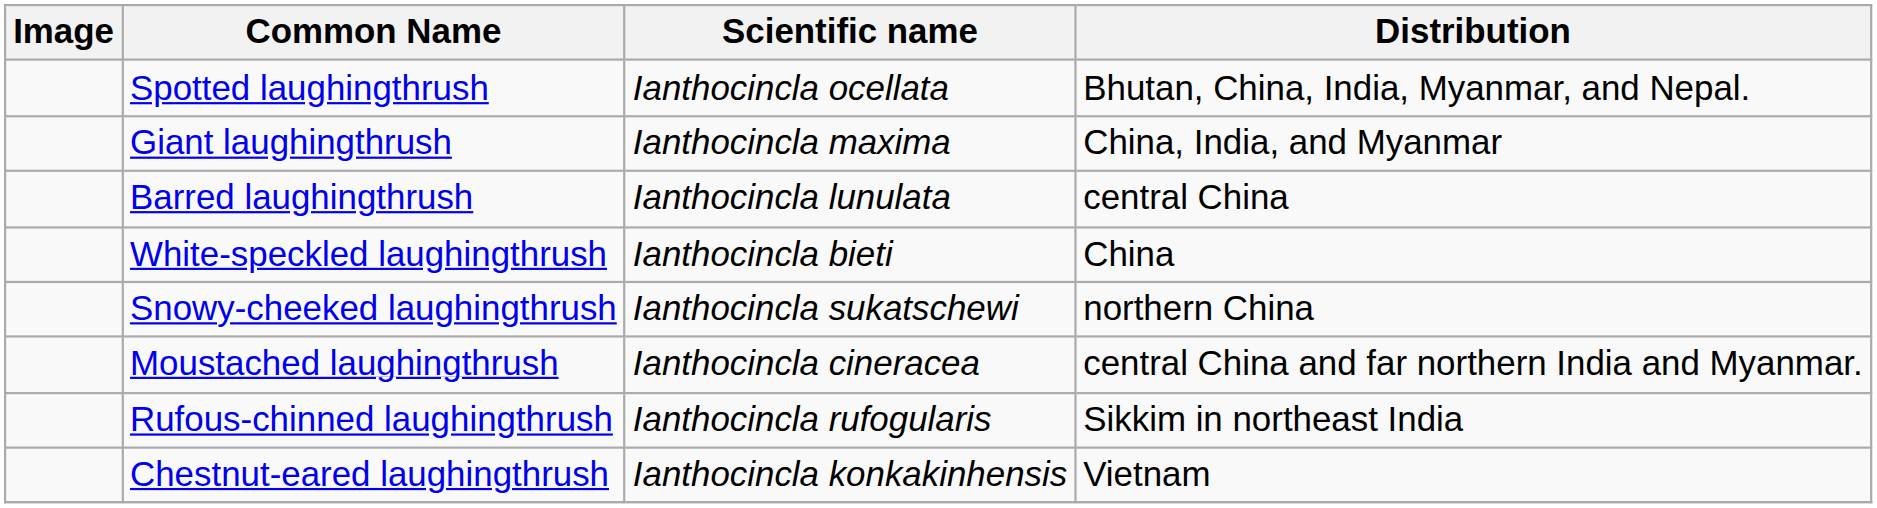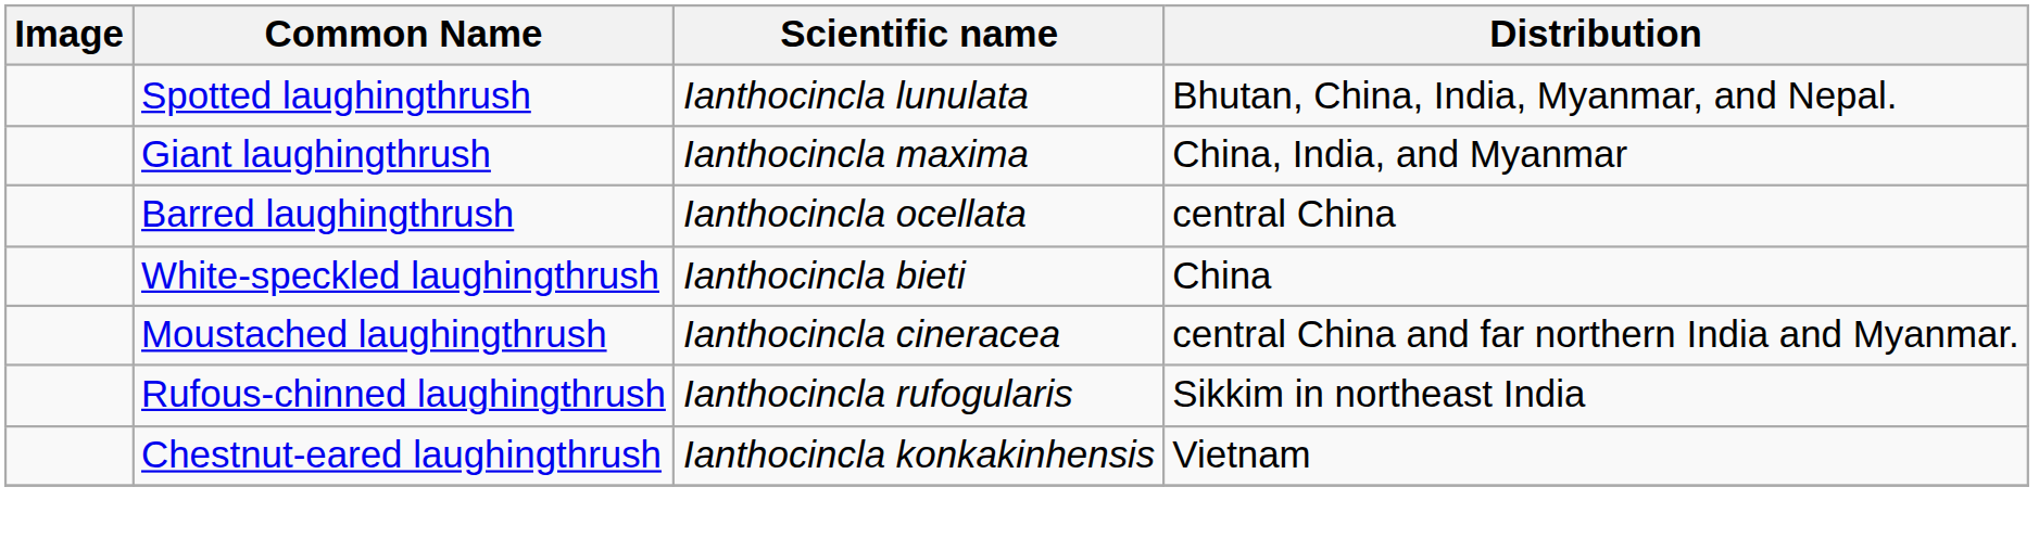 <table class="wikitable ">
 <tr>
 <th>Image</th>
 <th>Common Name</th>
 <th>Scientific name</th>
 <th>Distribution</th>
 </tr>
 <tr>
 <td></td>
 <td><a href='#'>Spotted laughingthrush</a></td>
-<td><em>Ianthocincla ocellata</em></td>
+<td><em>Ianthocincla lunulata</em></td>
 <td>Bhutan, China, India, Myanmar, and Nepal.</td>
 </tr>
 <tr>
 <td></td>
 <td><a href='#'>Giant laughingthrush</a></td>
 <td><em>Ianthocincla maxima</em></td>
 <td>China, India, and Myanmar</td>
 </tr>
 <tr>
 <td></td>
 <td><a href='#'>Barred laughingthrush</a></td>
-<td><em>Ianthocincla lunulata</em></td>
+<td><em>Ianthocincla ocellata</em></td>
 <td>central China</td>
 </tr>
 <tr>
 <td></td>
 <td><a href='#'>White-speckled laughingthrush</a></td>
 <td><em>Ianthocincla bieti</em></td>
 <td>China</td>
-</tr>
-<tr>
-<td></td>
-<td><a href='#'>Snowy-cheeked laughingthrush</a></td>
-<td><em>Ianthocincla sukatschewi</em></td>
-<td>northern China</td>
 </tr>
 <tr>
 <td></td>
 <td><a href='#'>Moustached laughingthrush</a></td>
 <td><em>Ianthocincla cineracea</em></td>
 <td>central China and far northern India and Myanmar.</td>
 </tr>
 <tr>
 <td></td>
 <td><a href='#'>Rufous-chinned laughingthrush</a></td>
 <td><em>Ianthocincla rufogularis</em></td>
 <td>Sikkim in northeast India</td>
 </tr>
 <tr>
 <td></td>
 <td><a href='#'>Chestnut-eared laughingthrush</a></td>
 <td><em>Ianthocincla konkakinhensis</em></td>
 <td>Vietnam</td>
 </tr>
 <tr>
 </tr>
 </table>
